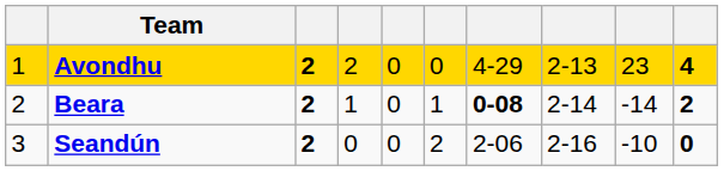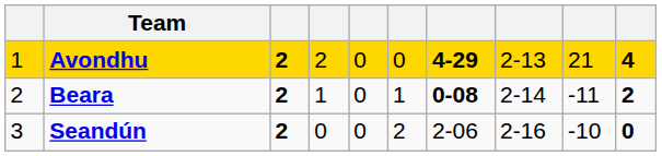 <table class="wikitable" style="text-align: centre;">
 <tr>
 <th width=20></th>
 <th width=150>Team</th>
 <th width=20></th>
 <th width=20></th>
 <th width=20></th>
 <th width=20></th>
 <th width=40></th>
 <th width=40></th>
 <th width=30></th>
 <th width=20></th>
 </tr>
 <tr style="background:gold;">
 <td>1</td>
 <td align=left><strong> <a href='#'>Avondhu</a> </strong></td>
 <td><strong>2</strong></td>
 <td>2</td>
 <td>0</td>
 <td>0</td>
-<td>4-29</td>
+<td><strong>4-29</strong></td>
 <td>2-13</td>
-<td>23</td>
+<td>21</td>
 <td><strong>4</strong></td>
 </tr>
 <tr>
 <td>2</td>
 <td align=left><strong> <a href='#'>Beara</a> </strong></td>
 <td><strong>2</strong></td>
 <td>1</td>
 <td>0</td>
 <td>1</td>
 <td><strong>0-08</strong></td>
 <td>2-14</td>
-<td>-14</td>
+<td>-11</td>
 <td><strong>2</strong></td>
 </tr>
 <tr>
 <td>3</td>
 <td align=left><strong> <a href='#'>Seandún</a> </strong></td>
 <td><strong>2</strong></td>
 <td>0</td>
 <td>0</td>
 <td>2</td>
 <td>2-06</td>
 <td>2-16</td>
 <td>-10</td>
 <td><strong>0</strong></td>
 </tr>
 </table>
